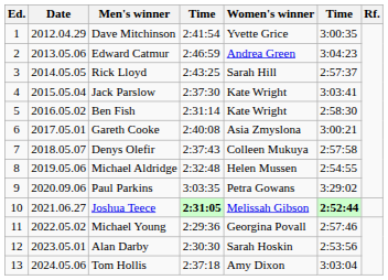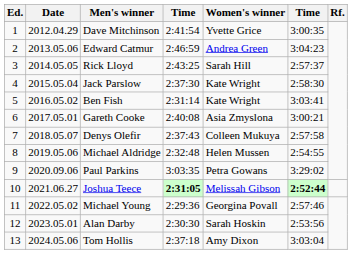 <table class="wikitable sortable">
 <tr>
 <th class="unsortable">Ed.</th>
 <th>Date</th>
 <th>Men's winner</th>
 <th>Time</th>
 <th>Women's winner</th>
 <th>Time</th>
 <th class="unsortable">Rf.</th>
 </tr>
 <tr>
 <td align="center">1</td>
 <td>2012.04.29</td>
 <td>Dave Mitchinson</td>
 <td>2:41:54</td>
 <td>Yvette Grice</td>
 <td>3:00:35</td>
 </tr>
 <tr>
 <td align="center">2</td>
 <td>2013.05.06</td>
 <td>Edward Catmur</td>
 <td>2:46:59</td>
 <td><a href='#'>Andrea Green</a></td>
 <td>3:04:23</td>
 </tr>
 <tr>
 <td align="center">3</td>
 <td>2014.05.05</td>
 <td>Rick Lloyd</td>
 <td>2:43:25</td>
 <td>Sarah Hill</td>
 <td>2:57:37</td>
 </tr>
 <tr>
 <td align="center">4</td>
 <td>2015.05.04</td>
 <td>Jack Parslow</td>
 <td>2:37:30</td>
 <td>Kate Wright</td>
-<td>3:03:41</td>
+<td>2:58:30</td>
 </tr>
 <tr>
 <td align="center">5</td>
 <td>2016.05.02</td>
 <td>Ben Fish</td>
 <td>2:31:14</td>
 <td>Kate Wright</td>
-<td>2:58:30</td>
+<td>3:03:41</td>
 </tr>
 <tr>
 <td align="center">6</td>
 <td>2017.05.01</td>
 <td>Gareth Cooke</td>
 <td>2:40:08</td>
 <td>Asia Zmyslona</td>
 <td>3:00:21</td>
 </tr>
 <tr>
 <td align="center">7</td>
 <td>2018.05.07</td>
 <td>Denys Olefir</td>
 <td>2:37:43</td>
 <td>Colleen Mukuya</td>
 <td>2:57:58</td>
 </tr>
 <tr>
 <td align="center">8</td>
 <td>2019.05.06</td>
 <td>Michael Aldridge</td>
 <td>2:32:48</td>
 <td>Helen Mussen</td>
 <td>2:54:55</td>
 </tr>
 <tr>
 <td align="center">9</td>
 <td>2020.09.06</td>
 <td>Paul Parkins</td>
 <td>3:03:35</td>
 <td>Petra Gowans</td>
 <td>3:29:02</td>
 </tr>
 <tr>
 <td align="center">10</td>
 <td>2021.06.27</td>
 <td><a href='#'>Joshua Teece</a> </td>
 <td bgcolor="#CCFFCC"><strong>2:31:05</strong></td>
 <td><a href='#'>Melissah Gibson</a> </td>
 <td bgcolor="#CCFFCC"><strong>2:52:44</strong></td>
 <td></td>
 </tr>
 <tr>
 <td align="center">11</td>
 <td>2022.05.02</td>
 <td>Michael Young</td>
 <td>2:29:36</td>
 <td>Georgina Povall</td>
 <td>2:57:46</td>
 </tr>
 <tr>
 <td align="center">12</td>
 <td>2023.05.01</td>
 <td>Alan Darby</td>
 <td>2:30:30</td>
 <td>Sarah Hoskin</td>
 <td>2:53:56</td>
 </tr>
 <tr>
 <td align="center">13</td>
 <td>2024.05.06</td>
 <td>Tom Hollis</td>
 <td>2:37:18</td>
 <td>Amy Dixon</td>
 <td>3:03:04</td>
 </tr>
 </table>
